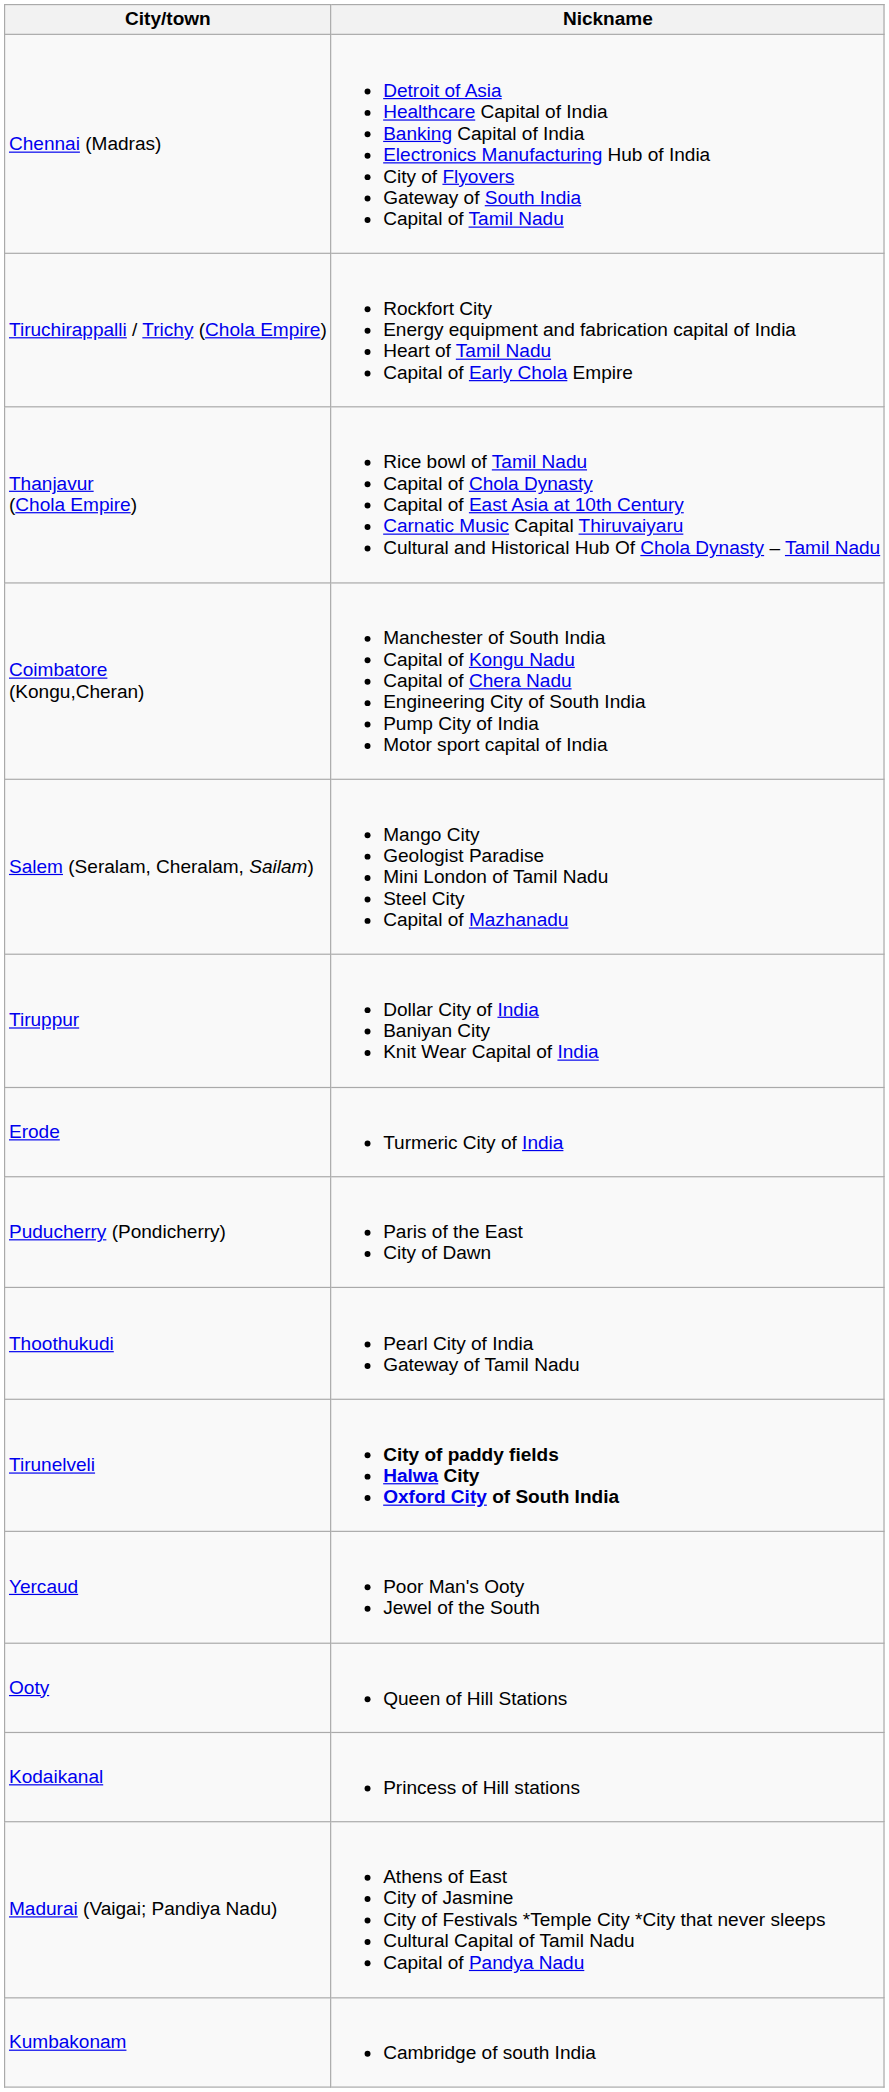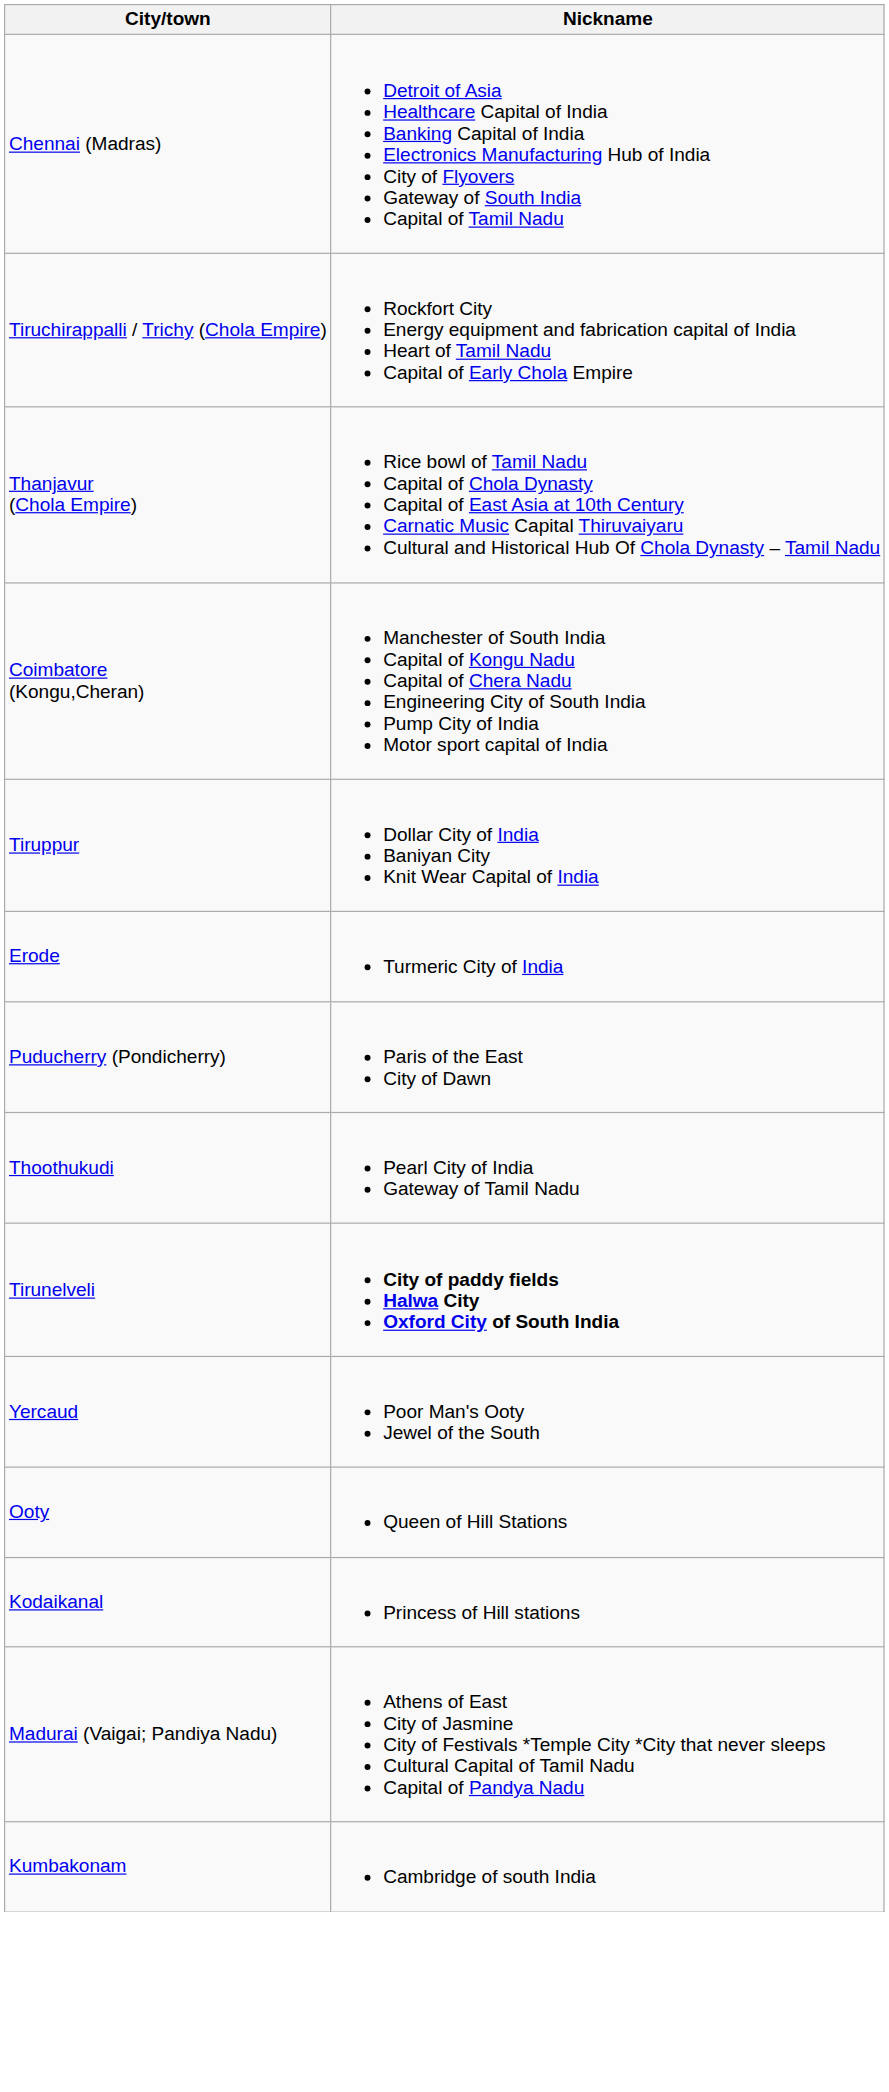 <table class="wikitable sortable">
 <tr>
 <th>City/town</th>
 <th>Nickname</th>
 </tr>
 <tr>
 <td><a href='#'>Chennai</a> (Madras)</td>
 <td><br><ul><li><a href='#'>Detroit of Asia</a></li><li><a href='#'>Healthcare</a> Capital of India</li><li><a href='#'>Banking</a> Capital of India</li><li><a href='#'>Electronics Manufacturing</a> Hub of India</li><li>City of <a href='#'>Flyovers</a></li><li>Gateway of <a href='#'>South India</a></li><li>Capital of <a href='#'>Tamil Nadu</a></li></ul></td>
 </tr>
 <tr>
 <td><a href='#'>Tiruchirappalli</a> / <a href='#'>Trichy</a> (<a href='#'>Chola Empire</a>)</td>
 <td><br><ul><li>Rockfort City</li><li>Energy equipment and fabrication capital of India</li><li>Heart of <a href='#'>Tamil Nadu</a></li><li>Capital of <a href='#'>Early Chola</a> Empire</li></ul></td>
 </tr>
 <tr>
 <td><a href='#'>Thanjavur</a><br>(<a href='#'>Chola Empire</a>)</td>
 <td><br><ul><li>Rice bowl of <a href='#'>Tamil Nadu</a></li><li>Capital of <a href='#'>Chola Dynasty</a></li><li>Capital of <a href='#'>East Asia at 10th Century</a></li><li><a href='#'>Carnatic Music</a> Capital <a href='#'>Thiruvaiyaru</a></li><li>Cultural and Historical Hub Of <a href='#'>Chola Dynasty</a> – <a href='#'>Tamil Nadu</a></li></ul></td>
 </tr>
 <tr>
 <td><a href='#'>Coimbatore</a><br>(Kongu,Cheran)</td>
 <td><br><ul><li>Manchester of South India</li><li>Capital of <a href='#'>Kongu Nadu</a></li><li>Capital of <a href='#'>Chera Nadu</a></li><li>Engineering City of South India</li><li>Pump City of India</li><li>Motor sport capital of India</li></ul></td>
-</tr>
-<tr>
-<td><a href='#'>Salem</a> (Seralam, Cheralam, <em>Sailam</em>)</td>
-<td><br><ul><li>Mango City</li><li>Geologist Paradise</li><li>Mini London of Tamil Nadu</li><li>Steel City</li><li>Capital of <a href='#'>Mazhanadu</a></li></ul></td>
 </tr>
 <tr>
 <td><a href='#'>Tiruppur</a></td>
 <td><br><ul><li>Dollar City of <a href='#'>India</a></li><li>Baniyan City</li><li>Knit Wear Capital of <a href='#'>India</a></li></ul></td>
 </tr>
 <tr>
 <td><a href='#'>Erode</a></td>
 <td><br><ul><li>Turmeric City of <a href='#'>India</a></li></ul></td>
 </tr>
 <tr>
 <td><a href='#'>Puducherry</a> (Pondicherry)</td>
 <td><br><ul><li>Paris of the East</li><li>City of Dawn</li></ul></td>
 </tr>
 <tr>
 <td><a href='#'>Thoothukudi</a></td>
 <td><br><ul><li>Pearl City of India</li><li>Gateway of Tamil Nadu</li></ul></td>
 </tr>
 <tr>
 <td><a href='#'>Tirunelveli</a></td>
 <td><strong><br><ul><li>City of paddy fields</li><li><a href='#'>Halwa</a> City</li><li><a href='#'>Oxford City</a> of South India</li></ul></strong></td>
 </tr>
 <tr>
 <td><a href='#'>Yercaud</a></td>
 <td><br><ul><li>Poor Man's Ooty</li><li>Jewel of the South</li></ul></td>
 </tr>
 <tr>
 <td><a href='#'>Ooty</a></td>
 <td><br><ul><li>Queen of Hill Stations</li></ul></td>
 </tr>
 <tr>
 <td><a href='#'>Kodaikanal</a></td>
 <td><br><ul><li>Princess of Hill stations</li></ul></td>
 </tr>
 <tr>
 <td><a href='#'>Madurai</a> (Vaigai; Pandiya Nadu)</td>
 <td><br><ul><li>Athens of East</li><li>City of Jasmine</li><li>City of Festivals *Temple City *City that never sleeps</li><li>Cultural Capital of Tamil Nadu</li><li>Capital of <a href='#'>Pandya Nadu</a></li></ul></td>
 </tr>
 <tr>
 <td><a href='#'>Kumbakonam</a></td>
 <td><br><ul><li>Cambridge of south India</li></ul></td>
 </tr>
 </table>
